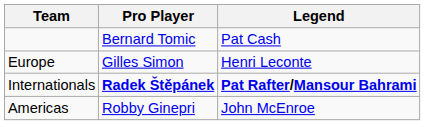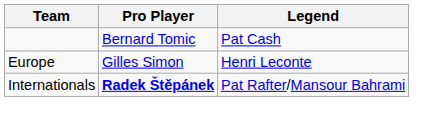 <table class="wikitable" style="font-size:90%">
 <tr>
 <th>Team</th>
 <th>Pro Player</th>
 <th>Legend</th>
 </tr>
 <tr>
 <td></td>
 <td><a href='#'>Bernard Tomic</a></td>
 <td><a href='#'>Pat Cash</a></td>
 </tr>
 <tr>
 <td> Europe</td>
 <td><a href='#'>Gilles Simon</a></td>
 <td><a href='#'>Henri Leconte</a></td>
 </tr>
 <tr>
 <td> Internationals</td>
 <td><strong><a href='#'>Radek Štěpánek</a></strong></td>
-<td><strong><a href='#'>Pat Rafter</a>/<a href='#'>Mansour Bahrami</a></strong></td>
-</tr>
-<tr>
-<td> Americas</td>
-<td><a href='#'>Robby Ginepri</a></td>
-<td><a href='#'>John McEnroe</a></td>
+<td><a href='#'>Pat Rafter</a>/<a href='#'>Mansour Bahrami</a></td>
 </tr>
 </table>
